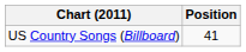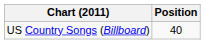 <table class="wikitable sortable">
 <tr>
 <th scope="col">Chart (2011)</th>
 <th scope="col">Position</th>
 </tr>
 <tr>
 <td>US <a href='#'>Country Songs</a> (<em><a href='#'>Billboard</a></em>)</td>
-<td align="center">41</td>
+<td align="center">40</td>
 </tr>
 </table>
